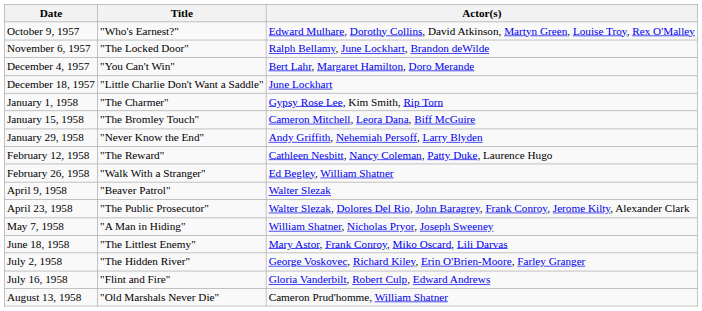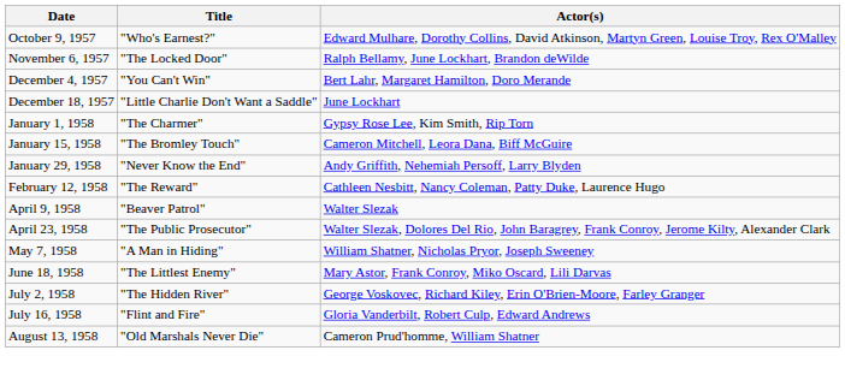 <table class="wikitable">
 <tr>
 <th>Date</th>
 <th>Title</th>
 <th>Actor(s)</th>
 </tr>
 <tr>
 <td>October 9, 1957</td>
 <td>"Who's Earnest?"</td>
 <td><a href='#'>Edward Mulhare</a>, <a href='#'>Dorothy Collins</a>, David Atkinson, <a href='#'>Martyn Green</a>, <a href='#'>Louise Troy</a>, <a href='#'>Rex O'Malley</a></td>
 </tr>
 <tr>
 <td>November 6, 1957</td>
 <td>"The Locked Door"</td>
 <td><a href='#'>Ralph Bellamy</a>, <a href='#'>June Lockhart</a>, <a href='#'>Brandon deWilde</a></td>
 </tr>
 <tr>
 <td>December 4, 1957</td>
 <td>"You Can't Win"</td>
 <td><a href='#'>Bert Lahr</a>, <a href='#'>Margaret Hamilton</a>, <a href='#'>Doro Merande</a></td>
 </tr>
 <tr>
 <td>December 18, 1957</td>
 <td>"Little Charlie Don't Want a Saddle"</td>
 <td><a href='#'>June Lockhart</a></td>
 </tr>
 <tr>
 <td>January 1, 1958</td>
 <td>"The Charmer"</td>
 <td><a href='#'>Gypsy Rose Lee</a>, Kim Smith, <a href='#'>Rip Torn</a></td>
 </tr>
 <tr>
 <td>January 15, 1958</td>
 <td>"The Bromley Touch"</td>
 <td><a href='#'>Cameron Mitchell</a>, <a href='#'>Leora Dana</a>, <a href='#'>Biff McGuire</a></td>
 </tr>
 <tr>
 <td>January 29, 1958</td>
 <td>"Never Know the End"</td>
 <td><a href='#'>Andy Griffith</a>, <a href='#'>Nehemiah Persoff</a>, <a href='#'>Larry Blyden</a></td>
 </tr>
 <tr>
 <td>February 12, 1958</td>
 <td>"The Reward"</td>
 <td><a href='#'>Cathleen Nesbitt</a>, <a href='#'>Nancy Coleman</a>, <a href='#'>Patty Duke</a>, Laurence Hugo</td>
 </tr>
 <tr>
-<td>February 26, 1958</td>
-<td>"Walk With a Stranger"</td>
-<td><a href='#'>Ed Begley</a>, <a href='#'>William Shatner</a></td>
-</tr>
-<tr>
 <td>April 9, 1958</td>
 <td>"Beaver Patrol"</td>
 <td><a href='#'>Walter Slezak</a></td>
 </tr>
 <tr>
 <td>April 23, 1958</td>
 <td>"The Public Prosecutor"</td>
 <td><a href='#'>Walter Slezak</a>, <a href='#'>Dolores Del Rio</a>, <a href='#'>John Baragrey</a>, <a href='#'>Frank Conroy</a>, <a href='#'>Jerome Kilty</a>, Alexander Clark</td>
 </tr>
 <tr>
 <td>May 7, 1958</td>
 <td>"A Man in Hiding"</td>
 <td><a href='#'>William Shatner</a>, <a href='#'>Nicholas Pryor</a>, <a href='#'>Joseph Sweeney</a></td>
 </tr>
 <tr>
 <td>June 18, 1958</td>
 <td>"The Littlest Enemy"</td>
 <td><a href='#'>Mary Astor</a>, <a href='#'>Frank Conroy</a>, <a href='#'>Miko Oscard</a>, <a href='#'>Lili Darvas</a></td>
 </tr>
 <tr>
 <td>July 2, 1958</td>
 <td>"The Hidden River"</td>
 <td><a href='#'>George Voskovec</a>, <a href='#'>Richard Kiley</a>, <a href='#'>Erin O'Brien-Moore</a>, <a href='#'>Farley Granger</a></td>
 </tr>
 <tr>
 <td>July 16, 1958</td>
 <td>"Flint and Fire"</td>
 <td><a href='#'>Gloria Vanderbilt</a>, <a href='#'>Robert Culp</a>, <a href='#'>Edward Andrews</a></td>
 </tr>
 <tr>
 <td>August 13, 1958</td>
 <td>"Old Marshals Never Die"</td>
 <td>Cameron Prud'homme, <a href='#'>William Shatner</a></td>
 </tr>
 </table>
